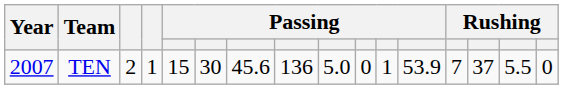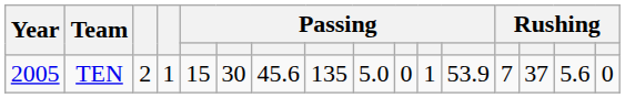 <table class="wikitable" style="text-align:center">
 <tr>
 <th rowspan=2>Year</th>
 <th rowspan=2>Team</th>
 <th rowspan=2></th>
 <th rowspan=2></th>
 <th colspan=8>Passing</th>
 <th colspan=4>Rushing</th>
 </tr>
 <tr>
 <th></th>
 <th></th>
 <th></th>
 <th></th>
 <th></th>
 <th></th>
 <th></th>
 <th></th>
 <th></th>
 <th></th>
 <th></th>
 <th></th>
 </tr>
 <tr>
-<td><a href='#'>2007</a></td>
+<td><a href='#'>2005</a></td>
 <td><a href='#'>TEN</a></td>
 <td>2</td>
 <td>1</td>
 <td>15</td>
 <td>30</td>
 <td>45.6</td>
-<td>136</td>
+<td>135</td>
 <td>5.0</td>
 <td>0</td>
 <td>1</td>
 <td>53.9</td>
 <td>7</td>
 <td>37</td>
-<td>5.5</td>
+<td>5.6</td>
 <td>0</td>
 </tr>
 </table>
